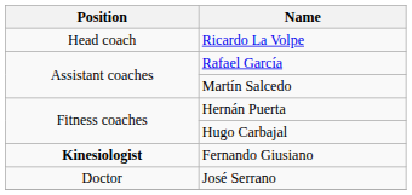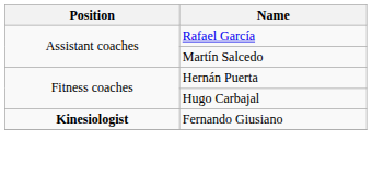 <table class="wikitable" style="text-align:center; font-size:100%; width:35%">
 <tr>
 <th>Position</th>
 <th>Name</th>
-</tr>
-<tr>
-<td>Head coach</td>
-<td align=left> <a href='#'>Ricardo La Volpe</a></td>
 </tr>
 <tr>
 <td rowspan=2>Assistant coaches</td>
 <td align=left> <a href='#'>Rafael García</a></td>
 </tr>
 <tr>
 <td align=left> Martín Salcedo</td>
 </tr>
 <tr>
 <td rowspan=2>Fitness coaches</td>
 <td align=left> Hernán Puerta</td>
 </tr>
 <tr>
 <td align=left> Hugo Carbajal</td>
 </tr>
 <tr>
 <td><strong>Kinesiologist</strong></td>
 <td align=left> Fernando Giusiano</td>
 </tr>
 <tr>
-<td>Doctor</td>
-<td align=left> José Serrano</td>
-</tr>
-<tr>
 </tr>
 </table>
